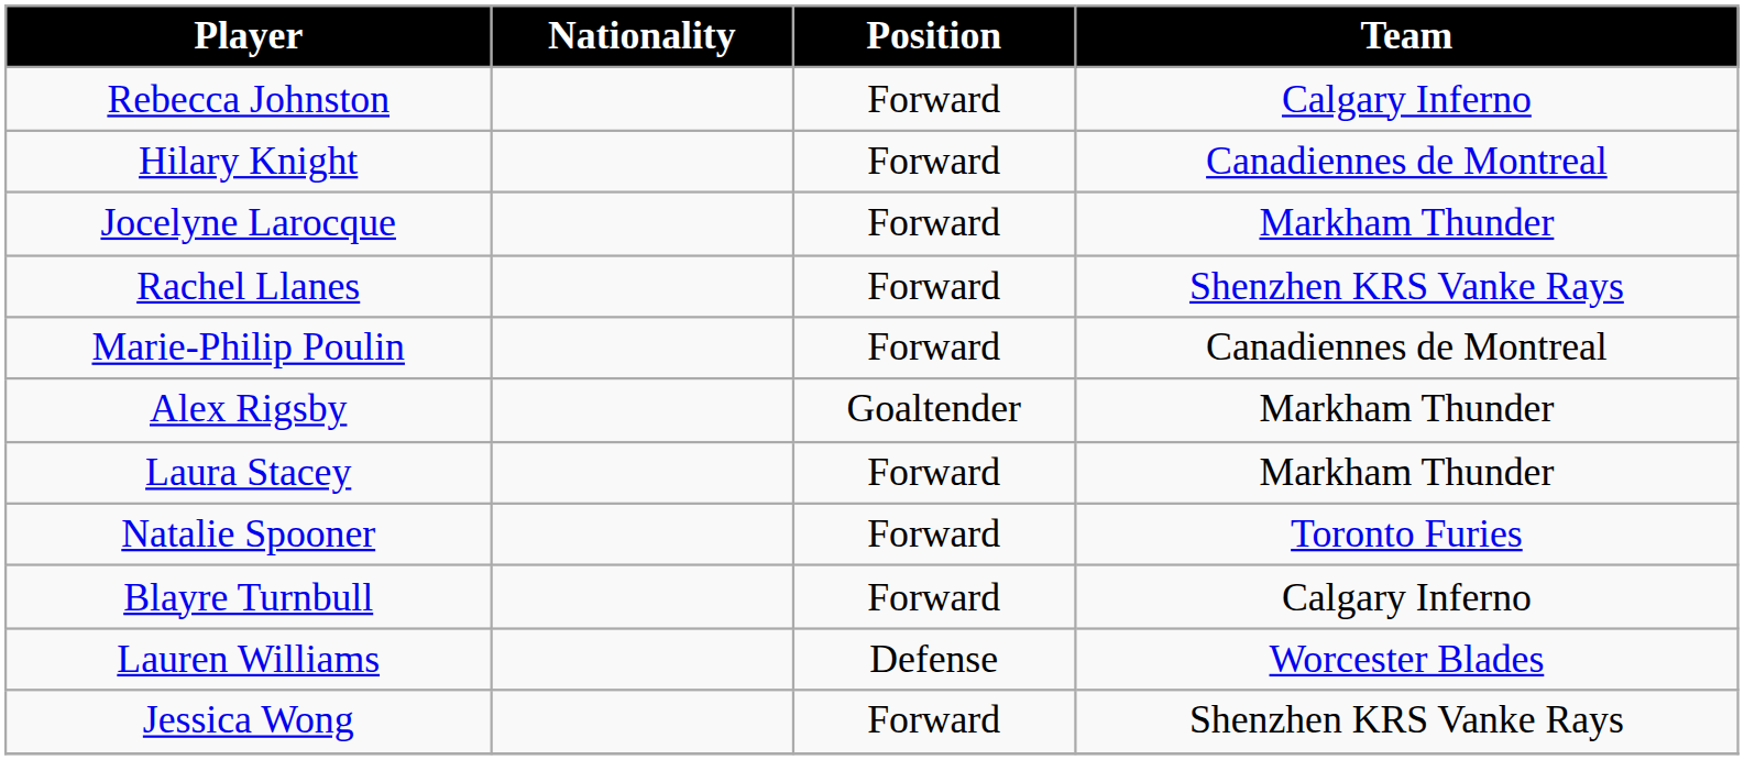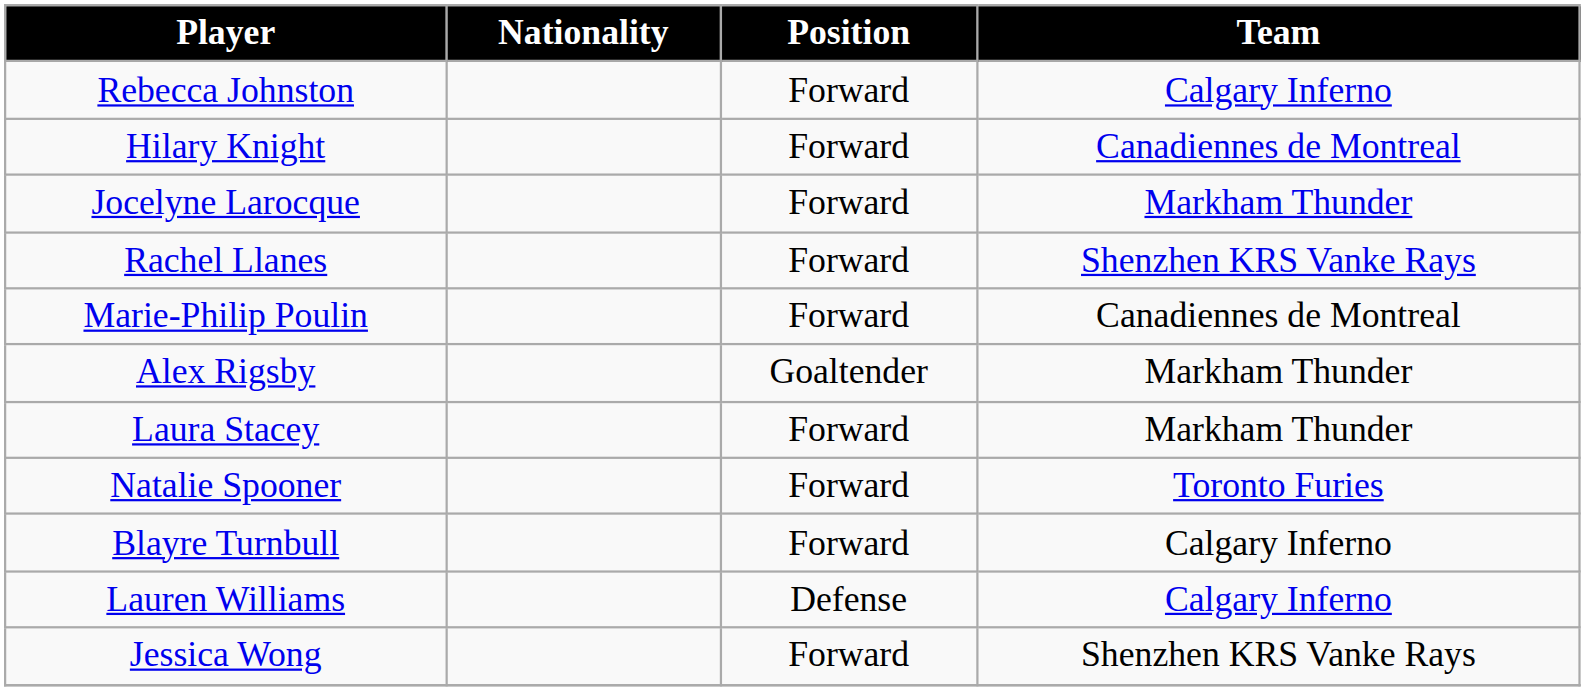 <table class="wikitable" width="80%">
 <tr align="center" style="background:black;color:white;">
 <td><strong>Player</strong></td>
 <td><strong>Nationality</strong></td>
 <td><strong>Position</strong></td>
 <td><strong>Team</strong></td>
 </tr>
 <tr align="center" bgcolor="">
 <td><a href='#'>Rebecca Johnston</a></td>
 <td></td>
 <td>Forward</td>
 <td><a href='#'>Calgary Inferno</a></td>
 </tr>
 <tr align="center" bgcolor="">
 <td><a href='#'>Hilary Knight</a></td>
 <td></td>
 <td>Forward</td>
 <td><a href='#'>Canadiennes de Montreal</a></td>
 </tr>
 <tr align="center" bgcolor="">
 <td><a href='#'>Jocelyne Larocque</a></td>
 <td></td>
 <td>Forward</td>
 <td><a href='#'>Markham Thunder</a></td>
 </tr>
 <tr align="center" bgcolor="">
 <td><a href='#'>Rachel Llanes</a></td>
 <td></td>
 <td>Forward</td>
 <td><a href='#'>Shenzhen KRS Vanke Rays</a></td>
 </tr>
 <tr align="center" bgcolor="">
 <td><a href='#'>Marie-Philip Poulin</a></td>
 <td></td>
 <td>Forward</td>
 <td>Canadiennes de Montreal</td>
 </tr>
 <tr align="center" bgcolor="">
 <td><a href='#'>Alex Rigsby</a></td>
 <td></td>
 <td>Goaltender</td>
 <td>Markham Thunder</td>
 </tr>
 <tr align="center" bgcolor="">
 <td><a href='#'>Laura Stacey</a></td>
 <td></td>
 <td>Forward</td>
 <td>Markham Thunder</td>
 </tr>
 <tr align="center" bgcolor="">
 <td><a href='#'>Natalie Spooner</a></td>
 <td></td>
 <td>Forward</td>
 <td><a href='#'>Toronto Furies</a></td>
 </tr>
 <tr align="center" bgcolor="">
 <td><a href='#'>Blayre Turnbull</a></td>
 <td></td>
 <td>Forward</td>
 <td>Calgary Inferno</td>
 </tr>
 <tr align="center" bgcolor="">
 <td><a href='#'>Lauren Williams</a></td>
 <td></td>
 <td>Defense</td>
-<td><a href='#'>Worcester Blades</a></td>
+<td><a href='#'>Calgary Inferno</a></td>
 </tr>
 <tr align="center" bgcolor="">
 <td><a href='#'>Jessica Wong</a></td>
 <td></td>
 <td>Forward</td>
 <td>Shenzhen KRS Vanke Rays</td>
 </tr>
 <tr align="center" bgcolor="">
 </tr>
 </table>
